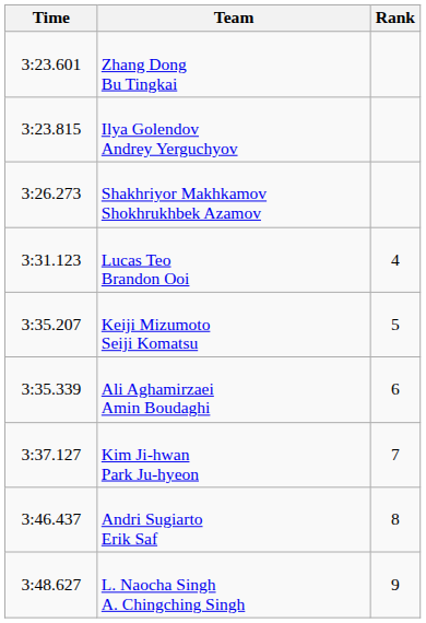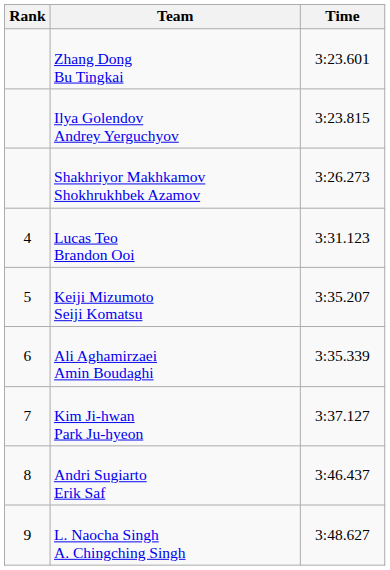 <table class=wikitable style="text-align:center">
 <tr>
+<th width=40>Rank</th>
+<th width=250>Team</th>
 <th width=80>Time</th>
-<th width=250>Team</th>
-<th width=40>Rank</th>
 </tr>
 <tr>
+<td></td>
+<td align=left><br><a href='#'>Zhang Dong</a><br><a href='#'>Bu Tingkai</a></td>
 <td>3:23.601</td>
-<td align=left><br><a href='#'>Zhang Dong</a><br><a href='#'>Bu Tingkai</a></td>
-<td></td>
 </tr>
 <tr>
+<td></td>
+<td align=left><br><a href='#'>Ilya Golendov</a><br><a href='#'>Andrey Yerguchyov</a></td>
 <td>3:23.815</td>
-<td align=left><br><a href='#'>Ilya Golendov</a><br><a href='#'>Andrey Yerguchyov</a></td>
-<td></td>
 </tr>
 <tr>
+<td></td>
+<td align=left><br><a href='#'>Shakhriyor Makhkamov</a><br><a href='#'>Shokhrukhbek Azamov</a></td>
 <td>3:26.273</td>
-<td align=left><br><a href='#'>Shakhriyor Makhkamov</a><br><a href='#'>Shokhrukhbek Azamov</a></td>
-<td></td>
 </tr>
 <tr>
+<td>4</td>
+<td align=left><br><a href='#'>Lucas Teo</a><br><a href='#'>Brandon Ooi</a></td>
 <td>3:31.123</td>
-<td align=left><br><a href='#'>Lucas Teo</a><br><a href='#'>Brandon Ooi</a></td>
-<td>4</td>
 </tr>
 <tr>
+<td>5</td>
+<td align=left><br><a href='#'>Keiji Mizumoto</a><br><a href='#'>Seiji Komatsu</a></td>
 <td>3:35.207</td>
-<td align=left><br><a href='#'>Keiji Mizumoto</a><br><a href='#'>Seiji Komatsu</a></td>
-<td>5</td>
 </tr>
 <tr>
+<td>6</td>
+<td align=left><br><a href='#'>Ali Aghamirzaei</a><br><a href='#'>Amin Boudaghi</a></td>
 <td>3:35.339</td>
-<td align=left><br><a href='#'>Ali Aghamirzaei</a><br><a href='#'>Amin Boudaghi</a></td>
-<td>6</td>
 </tr>
 <tr>
+<td>7</td>
+<td align=left><br><a href='#'>Kim Ji-hwan</a><br><a href='#'>Park Ju-hyeon</a></td>
 <td>3:37.127</td>
-<td align=left><br><a href='#'>Kim Ji-hwan</a><br><a href='#'>Park Ju-hyeon</a></td>
-<td>7</td>
 </tr>
 <tr>
+<td>8</td>
+<td align=left><br><a href='#'>Andri Sugiarto</a><br><a href='#'>Erik Saf</a></td>
 <td>3:46.437</td>
-<td align=left><br><a href='#'>Andri Sugiarto</a><br><a href='#'>Erik Saf</a></td>
-<td>8</td>
 </tr>
 <tr>
+<td>9</td>
+<td align=left><br><a href='#'>L. Naocha Singh</a><br><a href='#'>A. Chingching Singh</a></td>
 <td>3:48.627</td>
-<td align=left><br><a href='#'>L. Naocha Singh</a><br><a href='#'>A. Chingching Singh</a></td>
-<td>9</td>
 </tr>
 </table>
